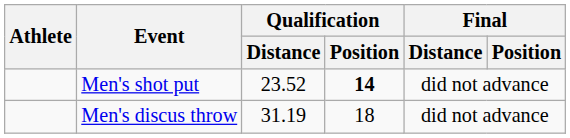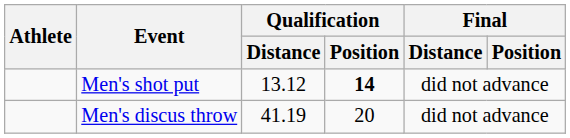 <table class="wikitable sortable" style=text-align:center>
 <tr>
 <th rowspan=2>Athlete</th>
 <th rowspan=2>Event</th>
 <th colspan=2>Qualification</th>
 <th colspan=2>Final</th>
 </tr>
 <tr>
 <th>Distance</th>
 <th>Position</th>
 <th>Distance</th>
 <th>Position</th>
 </tr>
 <tr>
 <td align=left></td>
 <td align=left><a href='#'>Men's shot put</a></td>
-<td>23.52</td>
+<td>13.12</td>
 <td><strong>14</strong></td>
 <td colspan=2>did not advance</td>
 </tr>
 <tr>
 <td align=left></td>
 <td align=left><a href='#'>Men's discus throw</a></td>
-<td>31.19</td>
-<td>18</td>
+<td>41.19</td>
+<td>20</td>
 <td colspan=2>did not advance</td>
 </tr>
 </table>
